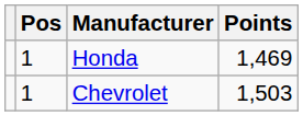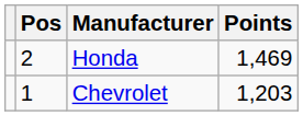 <table class="wikitable" style="font-size: 95%;">
 <tr>
 <th></th>
 <th>Pos</th>
 <th>Manufacturer</th>
 <th>Points</th>
 </tr>
 <tr>
 <td align="left"></td>
-<td>1</td>
+<td>2</td>
 <td> <a href='#'>Honda</a></td>
 <td align="right">1,469</td>
 </tr>
 <tr>
 <td align="left"></td>
 <td>1</td>
 <td> <a href='#'>Chevrolet</a></td>
-<td align="right">1,503</td>
+<td align="right">1,203</td>
 </tr>
 </table>
